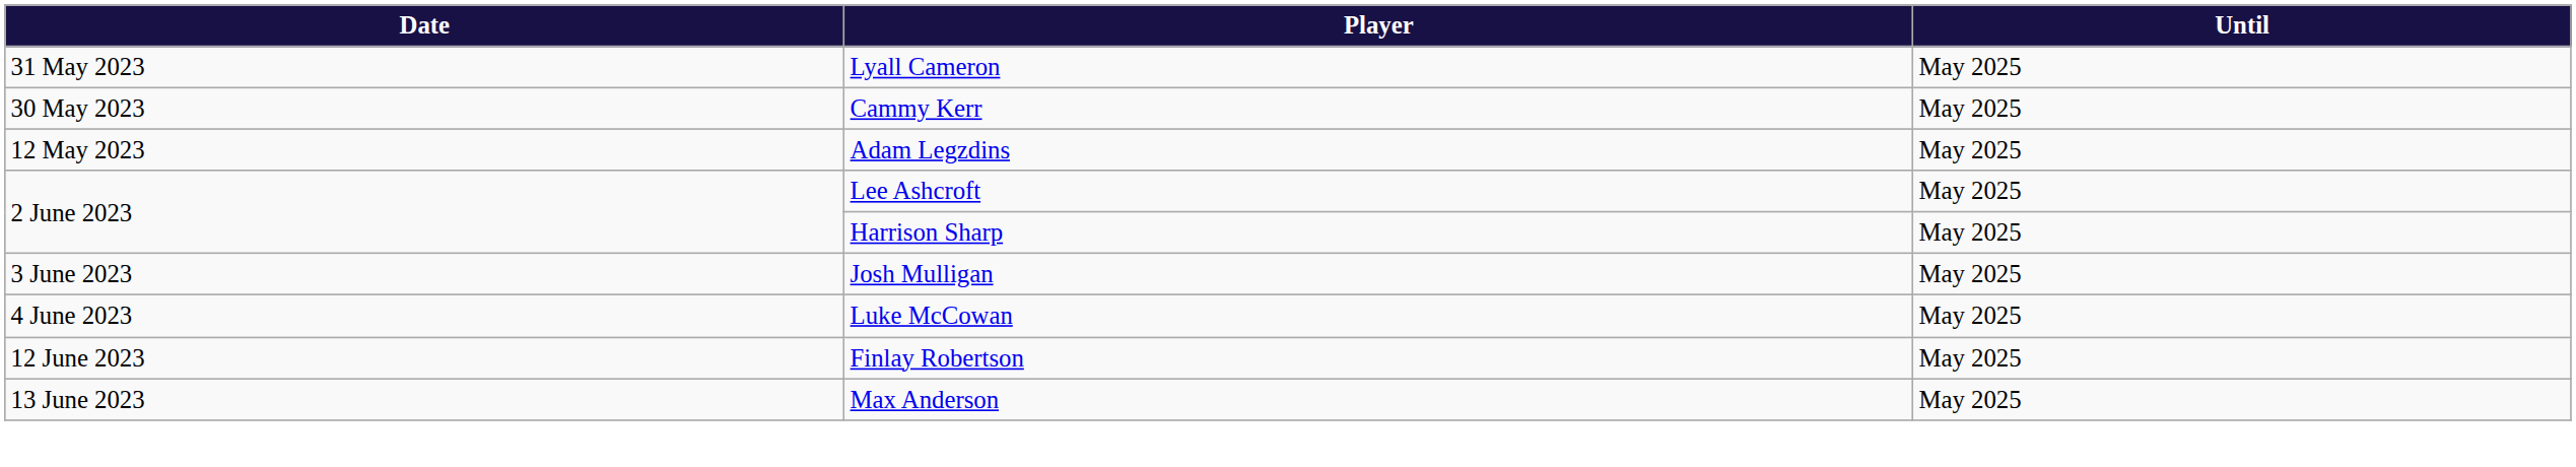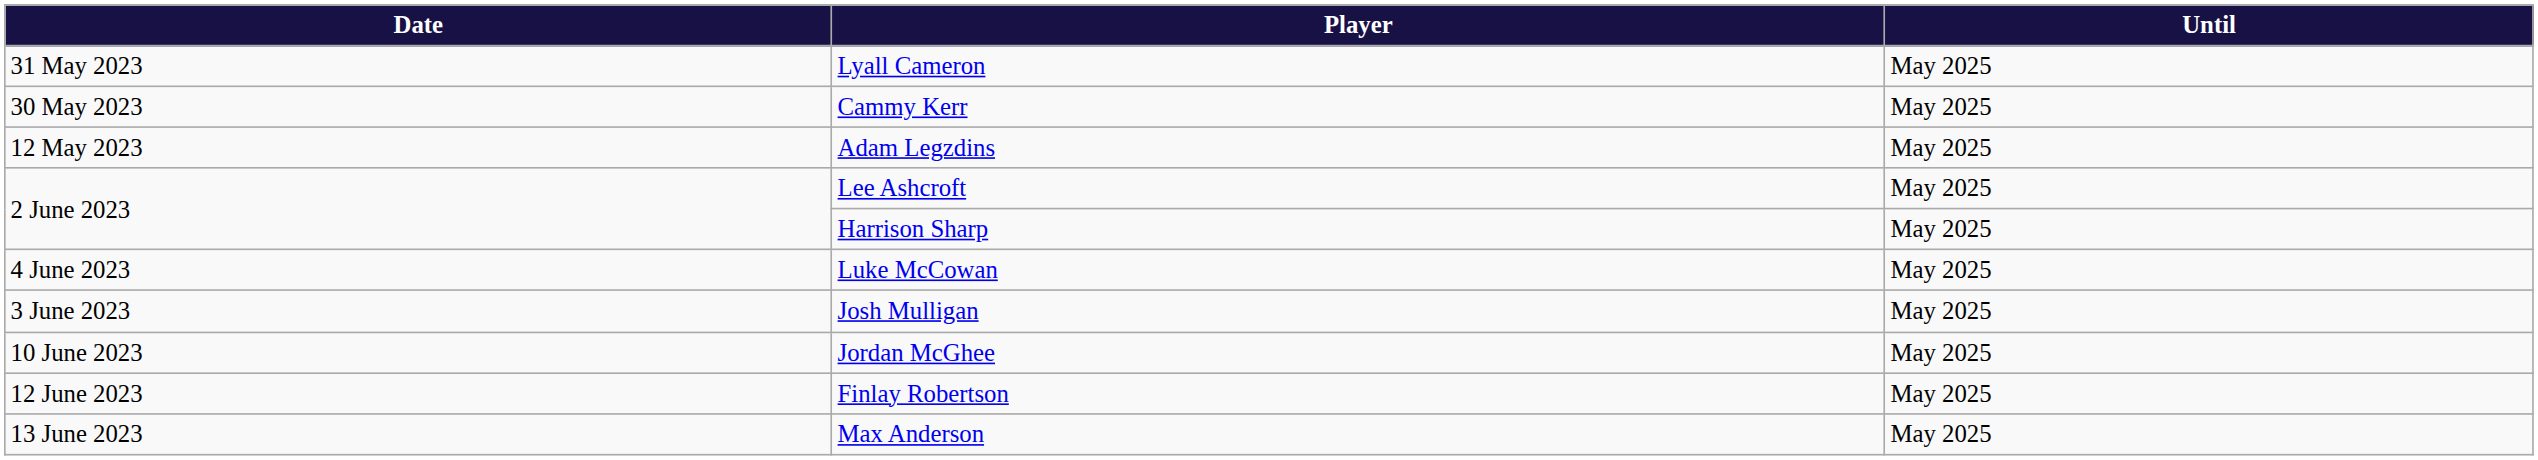 <table class="wikitable" style="text-align:left; font-size:95%;width:98%;">
 <tr>
 <th style="background:#181146; color:white;">Date</th>
 <th style="background:#181146; color:white;">Player</th>
 <th style="background:#181146; color:white;">Until</th>
 </tr>
 <tr>
 <td>31 May 2023</td>
 <td> <a href='#'>Lyall Cameron</a></td>
 <td>May 2025</td>
 </tr>
 <tr>
 <td>30 May 2023</td>
 <td> <a href='#'>Cammy Kerr</a></td>
 <td>May 2025</td>
 </tr>
 <tr>
 <td>12 May 2023</td>
 <td> <a href='#'>Adam Legzdins</a></td>
 <td>May 2025</td>
 </tr>
 <tr>
 <td rowspan="2">2 June 2023</td>
 <td> <a href='#'>Lee Ashcroft</a></td>
 <td>May 2025</td>
 </tr>
 <tr>
 <td> <a href='#'>Harrison Sharp</a></td>
 <td>May 2025</td>
 </tr>
 <tr>
+<td>4 June 2023</td>
+<td> <a href='#'>Luke McCowan</a></td>
+<td>May 2025</td>
+</tr>
+<tr>
 <td>3 June 2023</td>
 <td> <a href='#'>Josh Mulligan</a></td>
 <td>May 2025</td>
 </tr>
 <tr>
-<td>4 June 2023</td>
-<td> <a href='#'>Luke McCowan</a></td>
+<td>10 June 2023</td>
+<td> <a href='#'>Jordan McGhee</a></td>
 <td>May 2025</td>
 </tr>
 <tr>
 <td>12 June 2023</td>
 <td> <a href='#'>Finlay Robertson</a></td>
 <td>May 2025</td>
 </tr>
 <tr>
 <td>13 June 2023</td>
 <td> <a href='#'>Max Anderson</a></td>
 <td>May 2025</td>
 </tr>
 </table>
